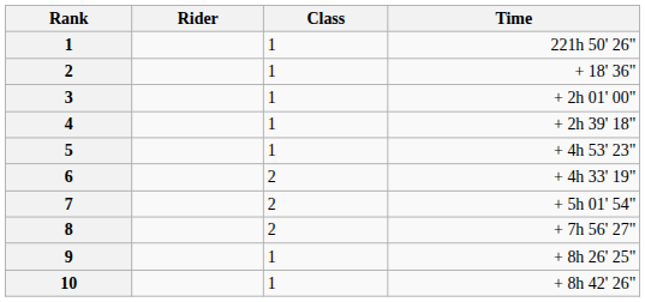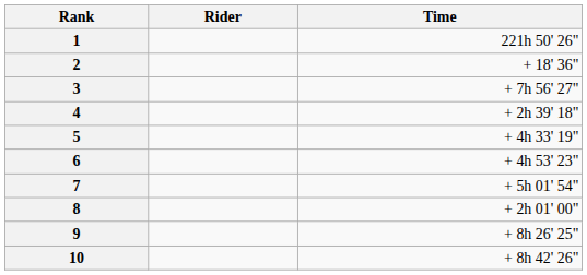 <table class="wikitable" style="width:38em;margin-bottom:0;">
 <tr>
 <th scope="col">Rank</th>
 <th scope="col">Rider</th>
-<th>Class</th>
 <th scope="col">Time</th>
 </tr>
 <tr>
 <th scope="col">1</th>
 <td></td>
-<td>1</td>
 <td style="text-align:right;">221h 50' 26"</td>
 </tr>
 <tr>
 <th scope="col">2</th>
 <td></td>
-<td>1</td>
 <td style="text-align:right;">+ 18' 36"</td>
 </tr>
 <tr>
 <th scope="col">3</th>
 <td></td>
-<td>1</td>
-<td style="text-align:right;">+ 2h 01' 00"</td>
+<td style="text-align:right;">+ 7h 56' 27"</td>
 </tr>
 <tr>
 <th scope="col">4</th>
 <td></td>
-<td>1</td>
 <td style="text-align:right;">+ 2h 39' 18"</td>
 </tr>
 <tr>
 <th scope="col">5</th>
 <td></td>
-<td>1</td>
-<td style="text-align:right;">+ 4h 53' 23"</td>
+<td style="text-align:right;">+ 4h 33' 19"</td>
 </tr>
 <tr>
 <th scope="col">6</th>
 <td></td>
-<td>2</td>
-<td style="text-align:right;">+ 4h 33' 19"</td>
+<td style="text-align:right;">+ 4h 53' 23"</td>
 </tr>
 <tr>
 <th scope="col">7</th>
 <td></td>
-<td>2</td>
 <td style="text-align:right;">+ 5h 01' 54"</td>
 </tr>
 <tr>
 <th scope="col">8</th>
 <td></td>
-<td>2</td>
-<td style="text-align:right;">+ 7h 56' 27"</td>
+<td style="text-align:right;">+ 2h 01' 00"</td>
 </tr>
 <tr>
 <th scope="col">9</th>
 <td></td>
-<td>1</td>
 <td style="text-align:right;">+ 8h 26' 25"</td>
 </tr>
 <tr>
 <th scope="col">10</th>
 <td></td>
-<td>1</td>
 <td style="text-align:right;">+ 8h 42' 26"</td>
 </tr>
 </table>
